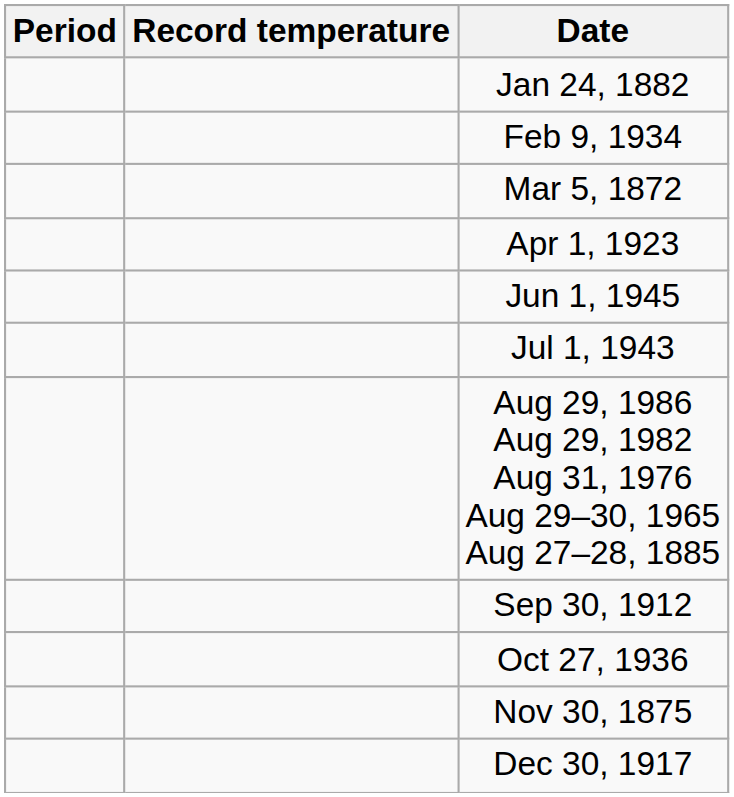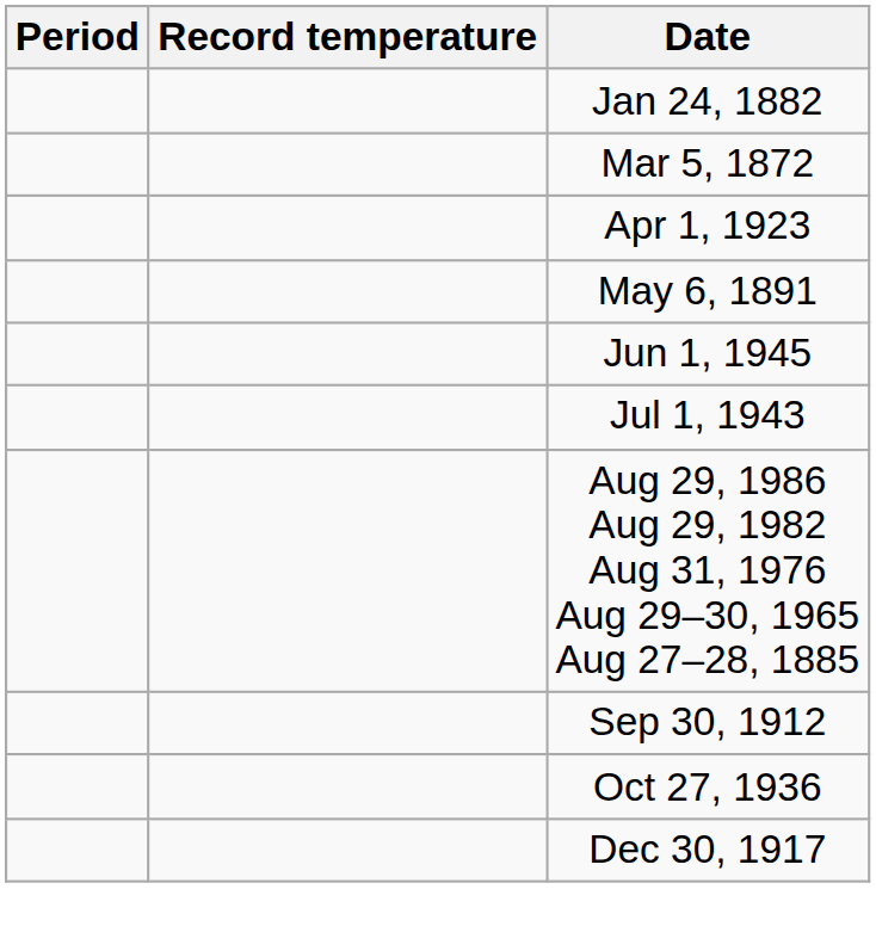 <table class="wikitable mw-collapsible sortable" style="text-align:center;">
 <tr>
 <th>Period</th>
 <th>Record temperature</th>
 <th>Date</th>
 </tr>
 <tr>
 <td></td>
 <td></td>
 <td>Jan 24, 1882</td>
 </tr>
 <tr>
 <td></td>
 <td></td>
-<td>Feb 9, 1934</td>
-</tr>
-<tr>
-<td></td>
-<td></td>
 <td>Mar 5, 1872</td>
 </tr>
 <tr>
 <td></td>
 <td></td>
 <td>Apr 1, 1923</td>
+</tr>
+<tr>
+<td></td>
+<td></td>
+<td>May 6, 1891</td>
 </tr>
 <tr>
 <td></td>
 <td></td>
 <td>Jun 1, 1945</td>
 </tr>
 <tr>
 <td></td>
 <td></td>
 <td>Jul 1, 1943</td>
 </tr>
 <tr>
 <td></td>
 <td></td>
 <td data-sort-value="Aug 29, 1986">Aug 29, 1986<br>Aug 29, 1982<br>Aug 31, 1976<br>Aug 29–30, 1965<br>Aug 27–28, 1885</td>
 </tr>
 <tr>
 <td></td>
 <td></td>
 <td>Sep 30, 1912</td>
 </tr>
 <tr>
 <td></td>
 <td></td>
 <td>Oct 27, 1936</td>
 </tr>
 <tr>
 <td></td>
 <td></td>
-<td>Nov 30, 1875</td>
-</tr>
-<tr>
-<td></td>
-<td></td>
 <td>Dec 30, 1917</td>
 </tr>
 </table>
